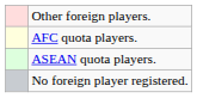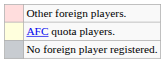 <table class="wikitable">
 <tr>
 <td style="width:20px; background:#ffdddd;"></td>
 <td>Other foreign players.</td>
 </tr>
 <tr>
 <td style="width:20px; background:#ffffdd;"></td>
 <td><a href='#'>AFC</a> quota players.</td>
 </tr>
 <tr>
-<td style="width:20px; background:#ddffdd;"></td>
-<td><a href='#'>ASEAN</a> quota players.</td>
-</tr>
-<tr>
 <td style="width:20px; background:#c8ccd1;"></td>
 <td>No foreign player registered.</td>
 </tr>
 </table>
